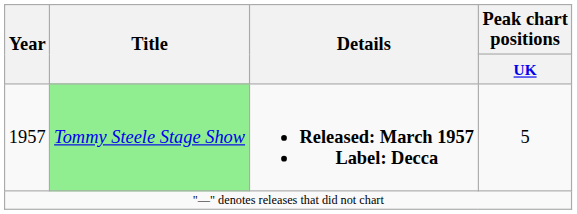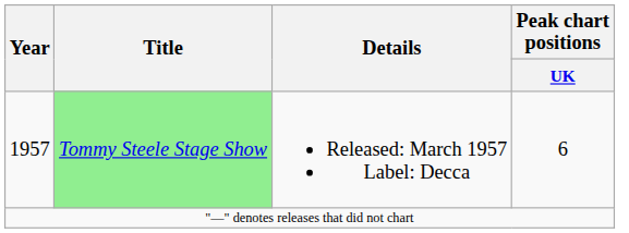 <table class="wikitable" style="text-align:center">
 <tr>
 <th rowspan="2">Year</th>
 <th rowspan="2">Title</th>
 <th rowspan="2">Details</th>
 <th>Peak chart<br>positions</th>
 </tr>
 <tr>
 <th><small><a href='#'>UK</a></small><br></th>
 </tr>
 <tr>
 <td>1957</td>
 <td align="left" style="background: lightgreen;"><em><a href='#'>Tommy Steele Stage Show</a></em></td>
-<td><strong><br><ul><li>Released: March 1957</li><li>Label: Decca</li></ul></strong></td>
-<td>5</td>
+<td><br><ul><li>Released: March 1957</li><li>Label: Decca</li></ul></td>
+<td>6</td>
 </tr>
 <tr>
 <td colspan="4" style="font-size:8pt">"—" denotes releases that did not chart</td>
 </tr>
 </table>
